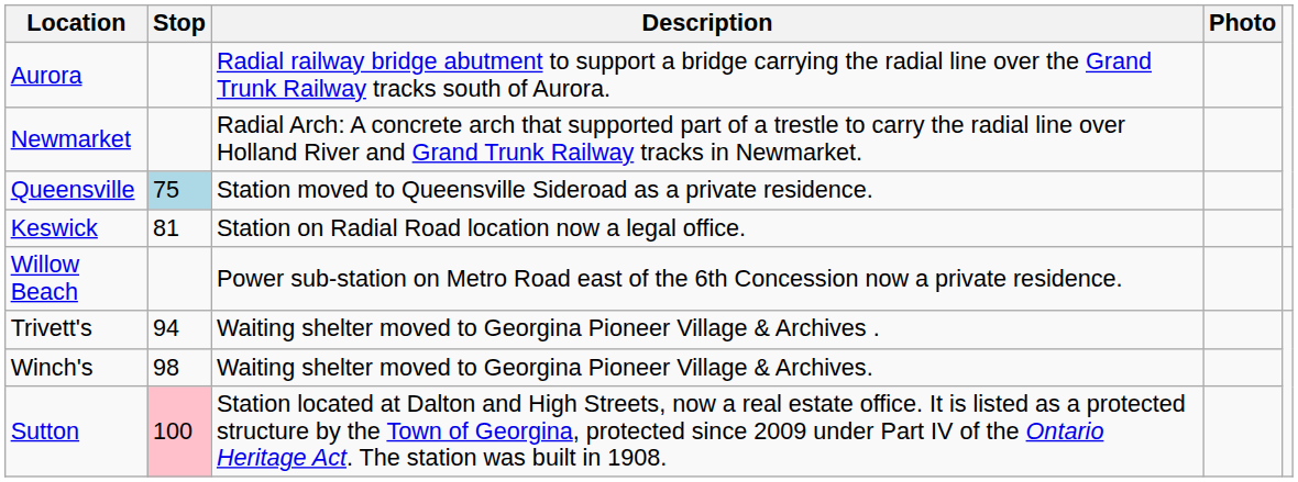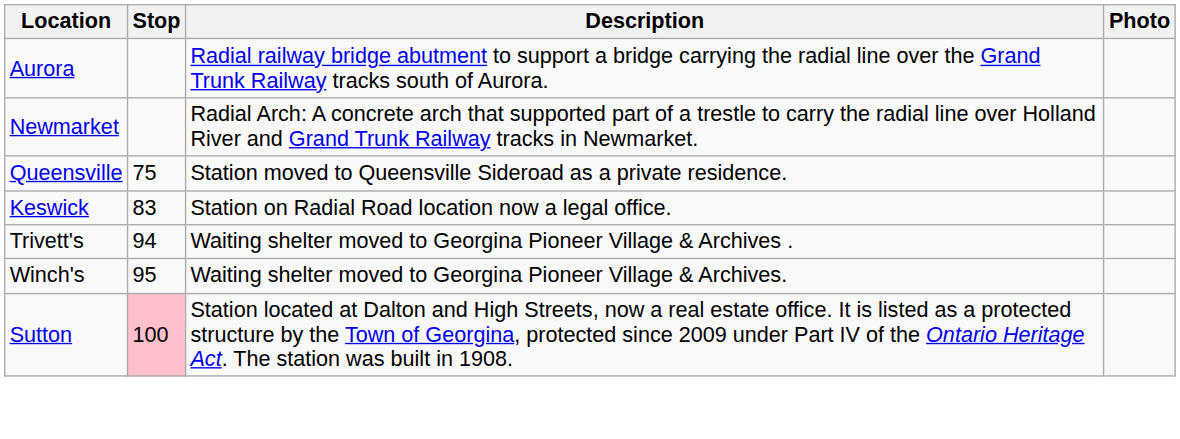 <table class="wikitable">
 <tr>
 <th>Location</th>
 <th>Stop</th>
 <th>Description</th>
 <th>Photo</th>
 </tr>
 <tr>
 <td><a href='#'>Aurora</a></td>
 <td></td>
 <td><a href='#'>Radial railway bridge abutment</a> to support a bridge carrying the radial line over the <a href='#'>Grand Trunk Railway</a> tracks south of Aurora.</td>
 <td></td>
 </tr>
 <tr>
 <td><a href='#'>Newmarket</a></td>
 <td></td>
 <td>Radial Arch: A concrete arch that supported part of a trestle to carry the radial line over Holland River and <a href='#'>Grand Trunk Railway</a> tracks in Newmarket.</td>
 <td></td>
 </tr>
 <tr>
 <td><a href='#'>Queensville</a></td>
-<td style="background: lightblue;">75</td>
+<td>75</td>
 <td>Station moved to Queensville Sideroad as a private residence.</td>
 <td></td>
 </tr>
 <tr>
 <td><a href='#'>Keswick</a></td>
-<td>81</td>
+<td>83</td>
 <td>Station on Radial Road location now a legal office.</td>
-<td></td>
-</tr>
-<tr>
-<td><a href='#'>Willow Beach</a></td>
-<td></td>
-<td>Power sub-station on Metro Road east of the 6th Concession now a private residence.</td>
-<td></td>
 <td></td>
 </tr>
 <tr>
 <td>Trivett's</td>
 <td>94</td>
 <td>Waiting shelter moved to Georgina Pioneer Village & Archives .</td>
 <td></td>
 </tr>
 <tr>
 <td>Winch's</td>
-<td>98</td>
+<td>95</td>
 <td>Waiting shelter moved to Georgina Pioneer Village & Archives.</td>
 <td></td>
 </tr>
 <tr>
 <td><a href='#'>Sutton</a></td>
 <td style="background: pink;">100</td>
 <td>Station located at Dalton and High Streets, now a real estate office.  It is listed as a protected structure by the <a href='#'>Town of Georgina</a>, protected since 2009 under Part IV of the <em><a href='#'>Ontario Heritage Act</a></em>. The station was built in 1908.</td>
 <td><br></td>
 </tr>
 </table>
